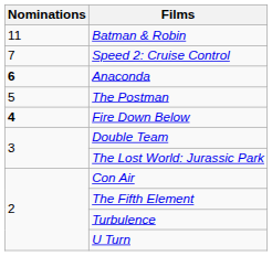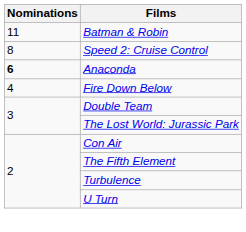 <table class="wikitable">
 <tr>
 <th>Nominations</th>
 <th>Films</th>
 </tr>
 <tr>
 <td>11</td>
 <td><a href='#'><em>Batman & Robin</em></a></td>
 </tr>
 <tr>
-<td>7</td>
+<td>8</td>
 <td><em><a href='#'>Speed 2: Cruise Control</a></em></td>
 </tr>
 <tr>
 <td><strong>6</strong></td>
 <td><a href='#'><em>Anaconda</em></a></td>
 </tr>
 <tr>
-<td>5</td>
-<td><a href='#'><em>The Postman</em></a></td>
-</tr>
-<tr>
-<td><strong>4</strong></td>
+<td>4</td>
 <td><a href='#'><em>Fire Down Below</em></a></td>
 </tr>
 <tr>
 <td rowspan="2">3</td>
 <td><a href='#'><em>Double Team</em></a></td>
 </tr>
 <tr>
 <td><em><a href='#'>The Lost World: Jurassic Park</a></em></td>
 </tr>
 <tr>
 <td rowspan="4">2</td>
 <td><em><a href='#'>Con Air</a></em></td>
 </tr>
 <tr>
 <td><em><a href='#'>The Fifth Element</a></em></td>
 </tr>
 <tr>
 <td><a href='#'><em>Turbulence</em></a></td>
 </tr>
 <tr>
 <td><a href='#'><em>U Turn</em></a></td>
 </tr>
 </table>
